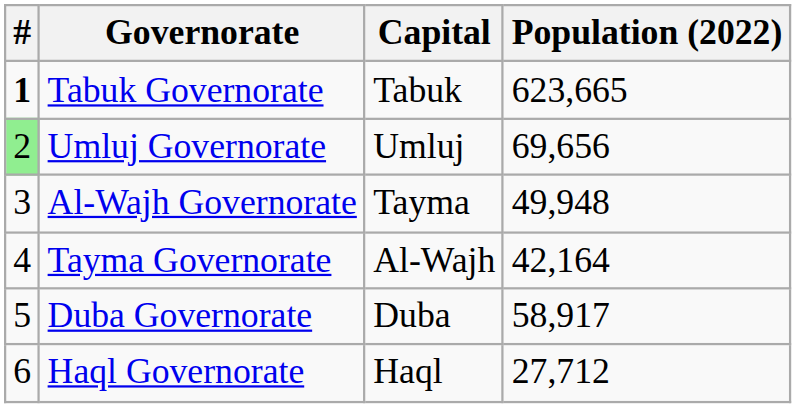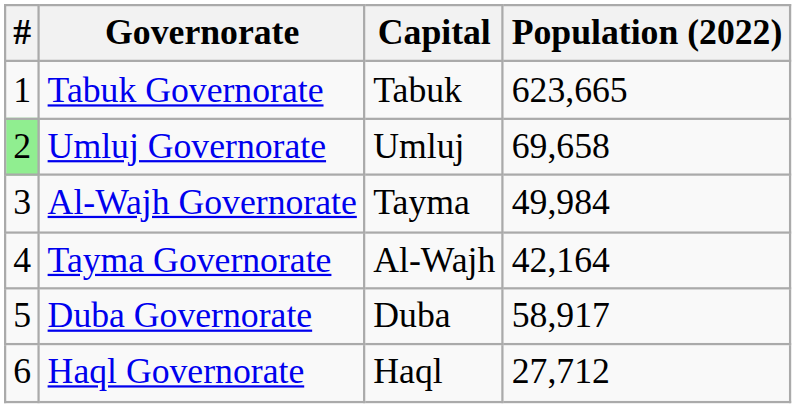 <table class="wikitable sortable">
 <tr>
 <th>#</th>
 <th>Governorate</th>
 <th>Capital</th>
 <th>Population (2022)</th>
 </tr>
 <tr>
-<td><strong>1</strong></td>
+<td>1</td>
 <td><a href='#'>Tabuk Governorate</a></td>
 <td>Tabuk</td>
 <td>623,665</td>
 </tr>
 <tr>
 <td style="background: lightgreen;">2</td>
 <td><a href='#'>Umluj Governorate</a></td>
 <td>Umluj</td>
-<td>69,656</td>
+<td>69,658</td>
 </tr>
 <tr>
 <td>3</td>
 <td><a href='#'>Al-Wajh Governorate</a></td>
 <td>Tayma</td>
-<td>49,948</td>
+<td>49,984</td>
 </tr>
 <tr>
 <td>4</td>
 <td><a href='#'>Tayma Governorate</a></td>
 <td>Al-Wajh</td>
 <td>42,164</td>
 </tr>
 <tr>
 <td>5</td>
 <td><a href='#'>Duba Governorate</a></td>
 <td>Duba</td>
 <td>58,917</td>
 </tr>
 <tr>
 <td>6</td>
 <td><a href='#'>Haql Governorate</a></td>
 <td>Haql</td>
 <td>27,712</td>
 </tr>
 </table>
